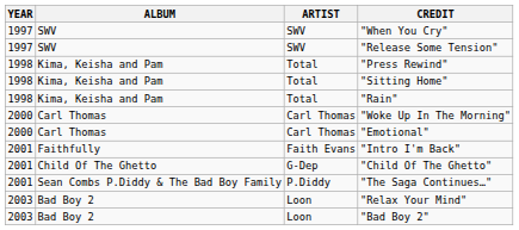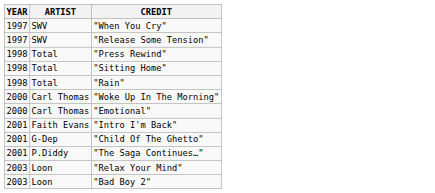 <table class="wikitable sortable">
 <tr>
 <th>YEAR</th>
-<th>ALBUM</th>
 <th>ARTIST</th>
 <th>CREDIT</th>
 </tr>
 <tr>
 <td>1997</td>
 <td>SWV</td>
-<td>SWV</td>
 <td>"When You Cry"</td>
 </tr>
 <tr>
 <td>1997</td>
 <td>SWV</td>
-<td>SWV</td>
 <td>"Release Some Tension"</td>
 </tr>
 <tr>
 <td>1998</td>
-<td>Kima, Keisha and Pam</td>
 <td>Total</td>
 <td>"Press Rewind"</td>
 </tr>
 <tr>
 <td>1998</td>
-<td>Kima, Keisha and Pam</td>
 <td>Total</td>
 <td>"Sitting Home"</td>
 </tr>
 <tr>
 <td>1998</td>
-<td>Kima, Keisha and Pam</td>
 <td>Total</td>
 <td>"Rain"</td>
 </tr>
 <tr>
 <td>2000</td>
 <td>Carl Thomas</td>
-<td>Carl Thomas</td>
 <td>"Woke Up In The Morning"</td>
 </tr>
 <tr>
 <td>2000</td>
 <td>Carl Thomas</td>
-<td>Carl Thomas</td>
 <td>"Emotional"</td>
 </tr>
 <tr>
 <td>2001</td>
-<td>Faithfully</td>
 <td>Faith Evans</td>
 <td>"Intro I'm Back"</td>
 </tr>
 <tr>
 <td>2001</td>
-<td>Child Of The Ghetto</td>
 <td>G-Dep</td>
 <td>"Child Of The Ghetto"</td>
 </tr>
 <tr>
 <td>2001</td>
-<td>Sean Combs P.Diddy & The Bad Boy Family</td>
 <td>P.Diddy</td>
 <td>"The Saga Continues…"</td>
 </tr>
 <tr>
 <td>2003</td>
-<td>Bad Boy 2</td>
 <td>Loon</td>
 <td>"Relax Your Mind"</td>
 </tr>
 <tr>
 <td>2003</td>
-<td>Bad Boy 2</td>
 <td>Loon</td>
 <td>"Bad Boy 2"</td>
 </tr>
 </table>
